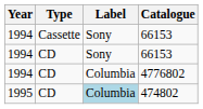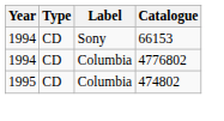 <table class="wikitable">
 <tr>
 <th>Year</th>
 <th>Type</th>
 <th>Label</th>
 <th>Catalogue</th>
-</tr>
-<tr>
-<td>1994</td>
-<td>Cassette</td>
-<td>Sony</td>
-<td>66153</td>
 </tr>
 <tr>
 <td>1994</td>
 <td>CD</td>
 <td>Sony</td>
 <td>66153</td>
 </tr>
 <tr>
 <td>1994</td>
 <td>CD</td>
 <td>Columbia</td>
 <td>4776802</td>
 </tr>
 <tr>
 <td>1995</td>
 <td>CD</td>
-<td style="background: lightblue;">Columbia</td>
+<td>Columbia</td>
 <td>474802</td>
 </tr>
 </table>
